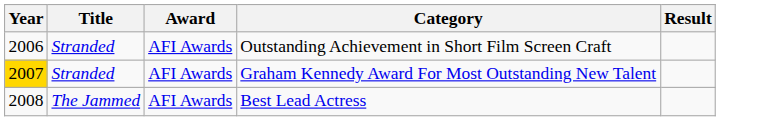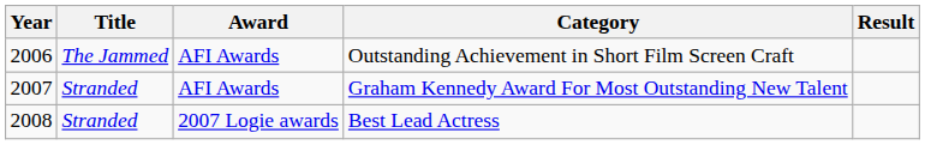 <table class=wikitable>
 <tr>
 <th>Year</th>
 <th>Title</th>
 <th>Award</th>
 <th>Category</th>
 <th>Result</th>
 </tr>
 <tr>
 <td>2006</td>
-<td><em><a href='#'>Stranded</a></em></td>
+<td><em><a href='#'>The Jammed</a></em></td>
 <td><a href='#'>AFI Awards</a></td>
 <td>Outstanding Achievement in Short Film Screen Craft</td>
 <td></td>
 </tr>
 <tr>
-<td style="background: gold;">2007</td>
+<td>2007</td>
 <td><em><a href='#'>Stranded</a></em></td>
 <td><a href='#'>AFI Awards</a></td>
 <td><a href='#'>Graham Kennedy Award For Most Outstanding New Talent</a></td>
 <td></td>
 </tr>
 <tr>
 <td>2008</td>
-<td><em><a href='#'>The Jammed</a></em></td>
-<td><a href='#'>AFI Awards</a></td>
+<td><em><a href='#'>Stranded</a></em></td>
+<td><a href='#'>2007 Logie awards</a></td>
 <td><a href='#'>Best Lead Actress</a></td>
 <td></td>
 </tr>
 </table>
